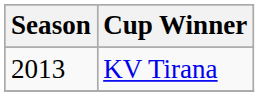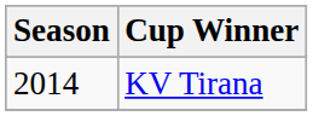 <table class="wikitable" style="border-collapse:collapse; text-align:left">
 <tr style="background:#f0f6fa;">
 <th>Season</th>
 <th>Cup Winner</th>
 </tr>
 <tr>
-<td>2013</td>
+<td>2014</td>
 <td><a href='#'>KV Tirana</a></td>
 </tr>
 <tr>
 </tr>
 </table>
